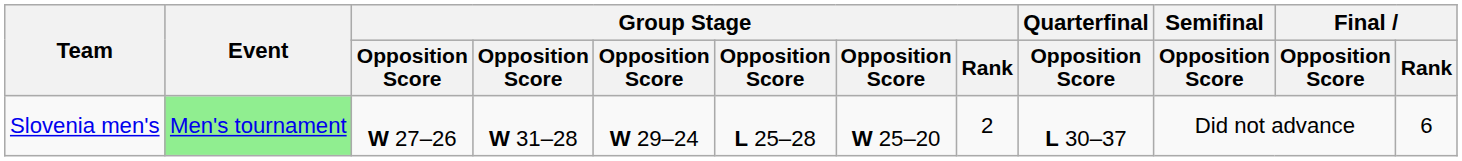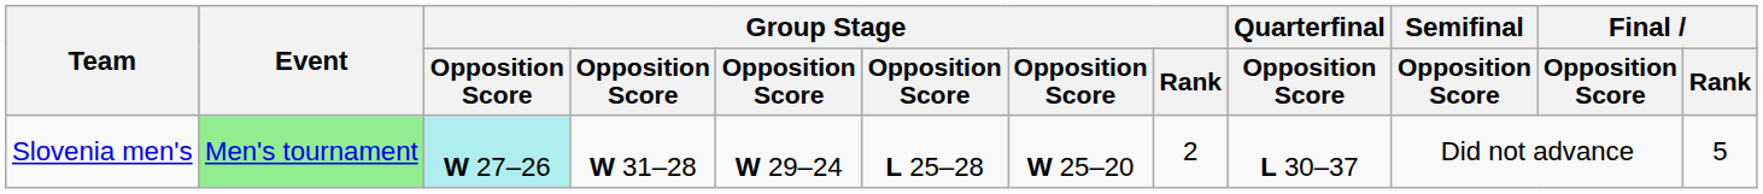 <table class="wikitable" style="font-size:90%">
 <tr>
 <th rowspan=2>Team</th>
 <th rowspan=2>Event</th>
 <th colspan=6>Group Stage</th>
 <th>Quarterfinal</th>
 <th>Semifinal</th>
 <th colspan=2>Final / </th>
 </tr>
 <tr style="font-size:95%">
 <th>Opposition<br>Score</th>
 <th>Opposition<br>Score</th>
 <th>Opposition<br>Score</th>
 <th>Opposition<br>Score</th>
 <th>Opposition<br>Score</th>
 <th>Rank</th>
 <th>Opposition<br>Score</th>
 <th>Opposition<br>Score</th>
 <th>Opposition<br>Score</th>
 <th>Rank</th>
 </tr>
 <tr align=center>
 <td align=left><a href='#'>Slovenia men's</a></td>
 <td align=left style="background: lightgreen;"><a href='#'>Men's tournament</a></td>
-<td><br><strong>W</strong> 27–26</td>
+<td style="background: paleturquoise;"><br><strong>W</strong> 27–26</td>
 <td><br><strong>W</strong> 31–28</td>
 <td><br><strong>W</strong> 29–24</td>
 <td><br><strong>L</strong> 25–28</td>
 <td><br><strong>W</strong> 25–20</td>
 <td>2</td>
 <td><br><strong>L</strong> 30–37</td>
 <td colspan=2>Did not advance</td>
-<td>6</td>
+<td>5</td>
 </tr>
 </table>
